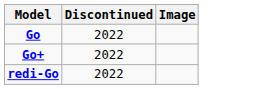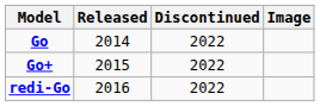 <table class="wikitable" style="text-align:center">
 <tr>
 <th>Model</th>
+<th>Released</th>
 <th>Discontinued</th>
 <th>Image</th>
 </tr>
 <tr>
 <td><strong><a href='#'>Go</a></strong></td>
+<td>2014</td>
 <td>2022</td>
 <td></td>
 </tr>
 <tr>
 <td><strong><a href='#'>Go+</a></strong></td>
+<td>2015</td>
 <td>2022</td>
 <td></td>
 </tr>
 <tr>
 <td><strong><a href='#'>redi-Go</a></strong></td>
+<td>2016</td>
 <td>2022</td>
 <td></td>
 </tr>
 </table>
